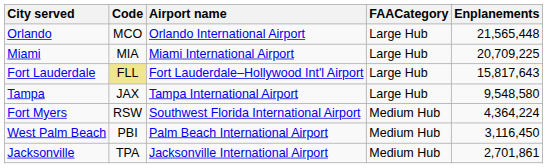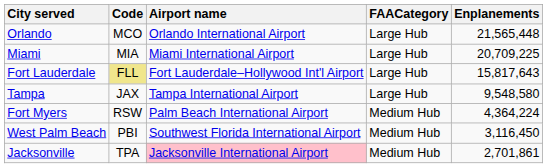 <table class="wikitable sortable">
 <tr valign=baseline>
 <th style="white-space:nowrap; text-align:left;">City served</th>
 <th style="white-space:nowrap; text-align:left;">Code</th>
 <th style="white-space:nowrap; text-align:left;">Airport name</th>
 <th style="white-space:nowrap; text-align:left;">FAACategory</th>
 <th style="white-space:nowrap; text-align:right;">Enplanements<br></th>
 </tr>
 <tr valign=top>
 <td><a href='#'>Orlando</a></td>
 <td style="text-align:center;">MCO</td>
 <td><a href='#'>Orlando International Airport</a></td>
 <td>Large Hub</td>
 <td align=right>21,565,448 </td>
 </tr>
 <tr valign=top>
 <td><a href='#'>Miami</a></td>
 <td align=center>MIA</td>
 <td><a href='#'>Miami International Airport</a></td>
 <td>Large Hub</td>
 <td align=right>20,709,225 </td>
 </tr>
 <tr valign=top>
 <td><a href='#'>Fort Lauderdale</a></td>
 <td style="background: khaki; text-align:center;">FLL</td>
 <td><a href='#'>Fort Lauderdale–Hollywood Int'l Airport</a></td>
 <td>Large Hub</td>
 <td align=right>15,817,643 </td>
 </tr>
 <tr valign=top>
 <td><a href='#'>Tampa</a></td>
 <td style="text-align:center;">JAX</td>
 <td><a href='#'>Tampa International Airport</a></td>
 <td>Large Hub</td>
 <td align=right>9,548,580 </td>
 </tr>
 <tr valign=top>
 <td><a href='#'>Fort Myers</a></td>
 <td style="text-align:center;">RSW</td>
-<td><a href='#'>Southwest Florida International Airport</a></td>
+<td><a href='#'>Palm Beach International Airport</a></td>
 <td>Medium Hub</td>
 <td align=right>4,364,224 </td>
 </tr>
 <tr valign=top>
 <td><a href='#'>West Palm Beach</a></td>
 <td style="text-align:center;">PBI</td>
-<td><a href='#'>Palm Beach International Airport</a></td>
+<td><a href='#'>Southwest Florida International Airport</a></td>
 <td>Medium Hub</td>
 <td align=right>3,116,450 </td>
 </tr>
 <tr valign=top>
 <td><a href='#'>Jacksonville</a></td>
 <td style="text-align:center;">TPA</td>
-<td><a href='#'>Jacksonville International Airport</a></td>
+<td style="background: pink;"><a href='#'>Jacksonville International Airport</a></td>
 <td>Medium Hub</td>
 <td align=right>2,701,861 </td>
 </tr>
 </table>
